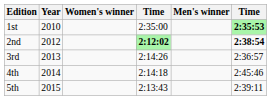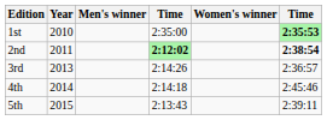 <table class="wikitable">
 <tr>
 <th>Edition</th>
 <th>Year</th>
+<th>Men's winner</th>
+<th>Time</th>
 <th>Women's winner</th>
-<th>Time</th>
-<th>Men's winner</th>
 <th>Time</th>
 </tr>
 <tr>
 <td>1st</td>
 <td>2010</td>
 <td></td>
 <td>2:35:00</td>
 <td></td>
 <td bgcolor=#A9F5A9><strong>2:35:53</strong></td>
 </tr>
 <tr>
 <td>2nd</td>
-<td>2012</td>
+<td>2011</td>
 <td></td>
 <td bgcolor=#A9F5A9><strong>2:12:02</strong></td>
 <td></td>
 <td><strong>2:38:54</strong></td>
 </tr>
 <tr>
 <td>3rd</td>
 <td>2013</td>
 <td></td>
 <td>2:14:26</td>
 <td></td>
 <td>2:36:57</td>
 </tr>
 <tr>
 <td>4th</td>
 <td>2014</td>
 <td></td>
 <td>2:14:18</td>
 <td></td>
 <td>2:45:46</td>
 </tr>
 <tr>
 <td>5th</td>
 <td>2015</td>
 <td></td>
 <td>2:13:43</td>
 <td></td>
 <td>2:39:11</td>
 </tr>
 </table>
